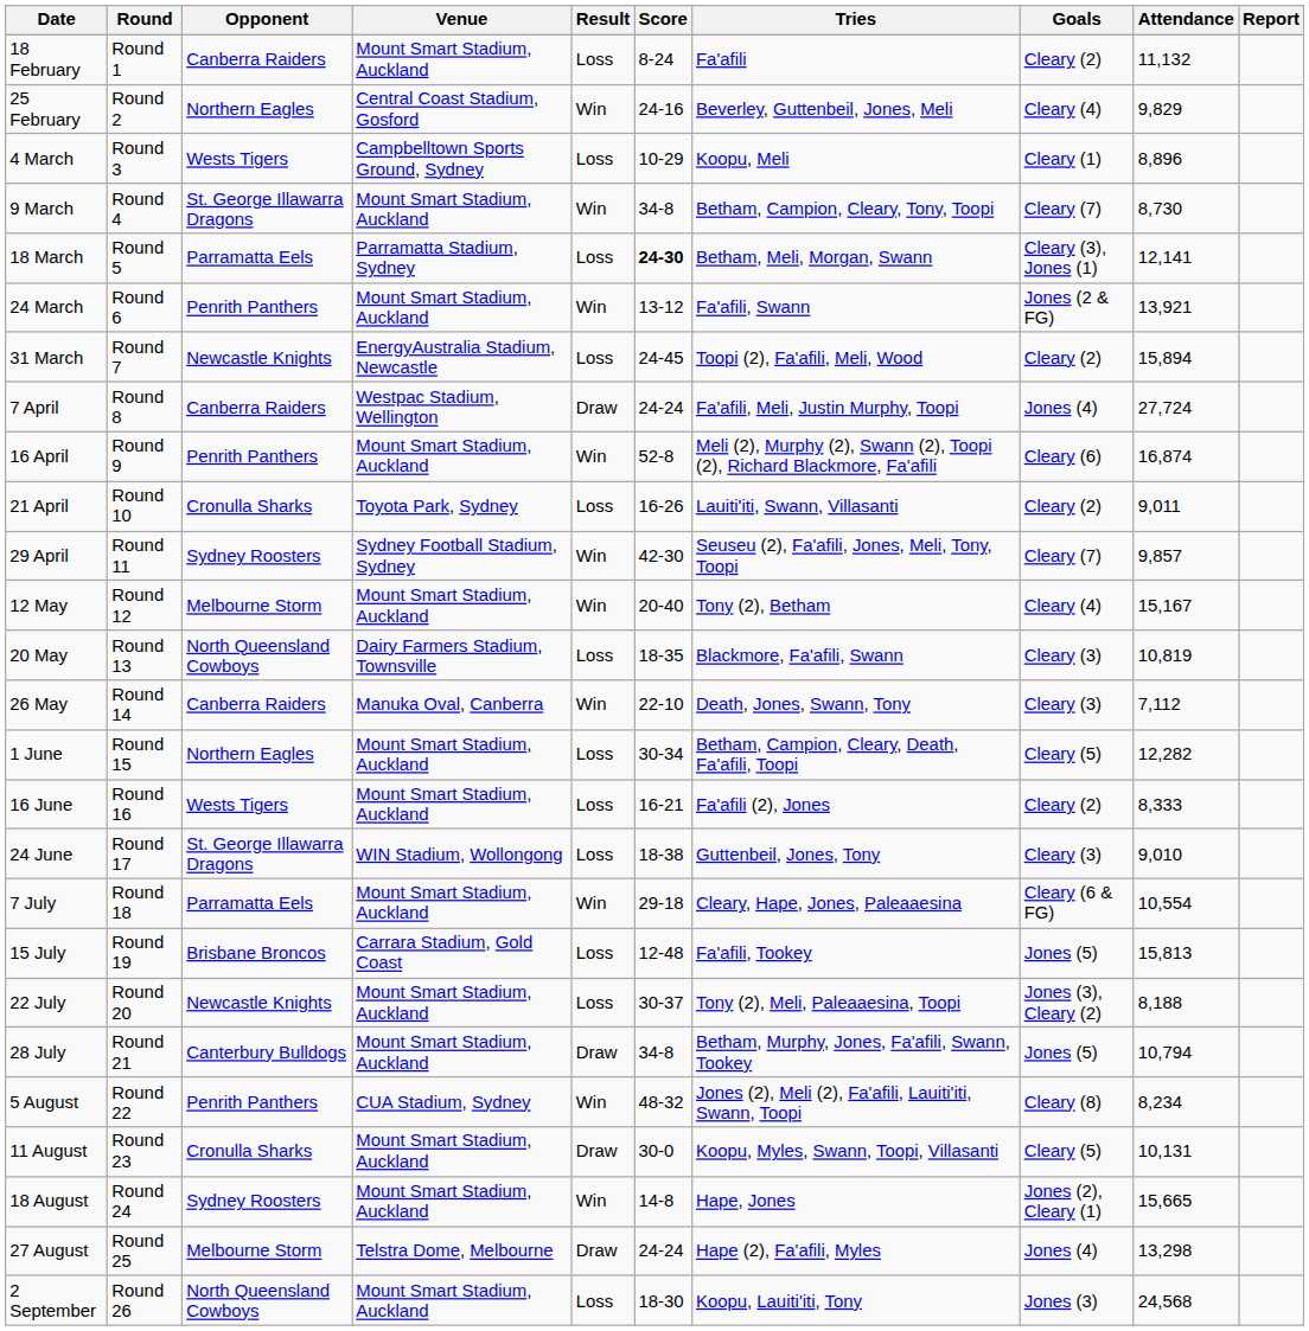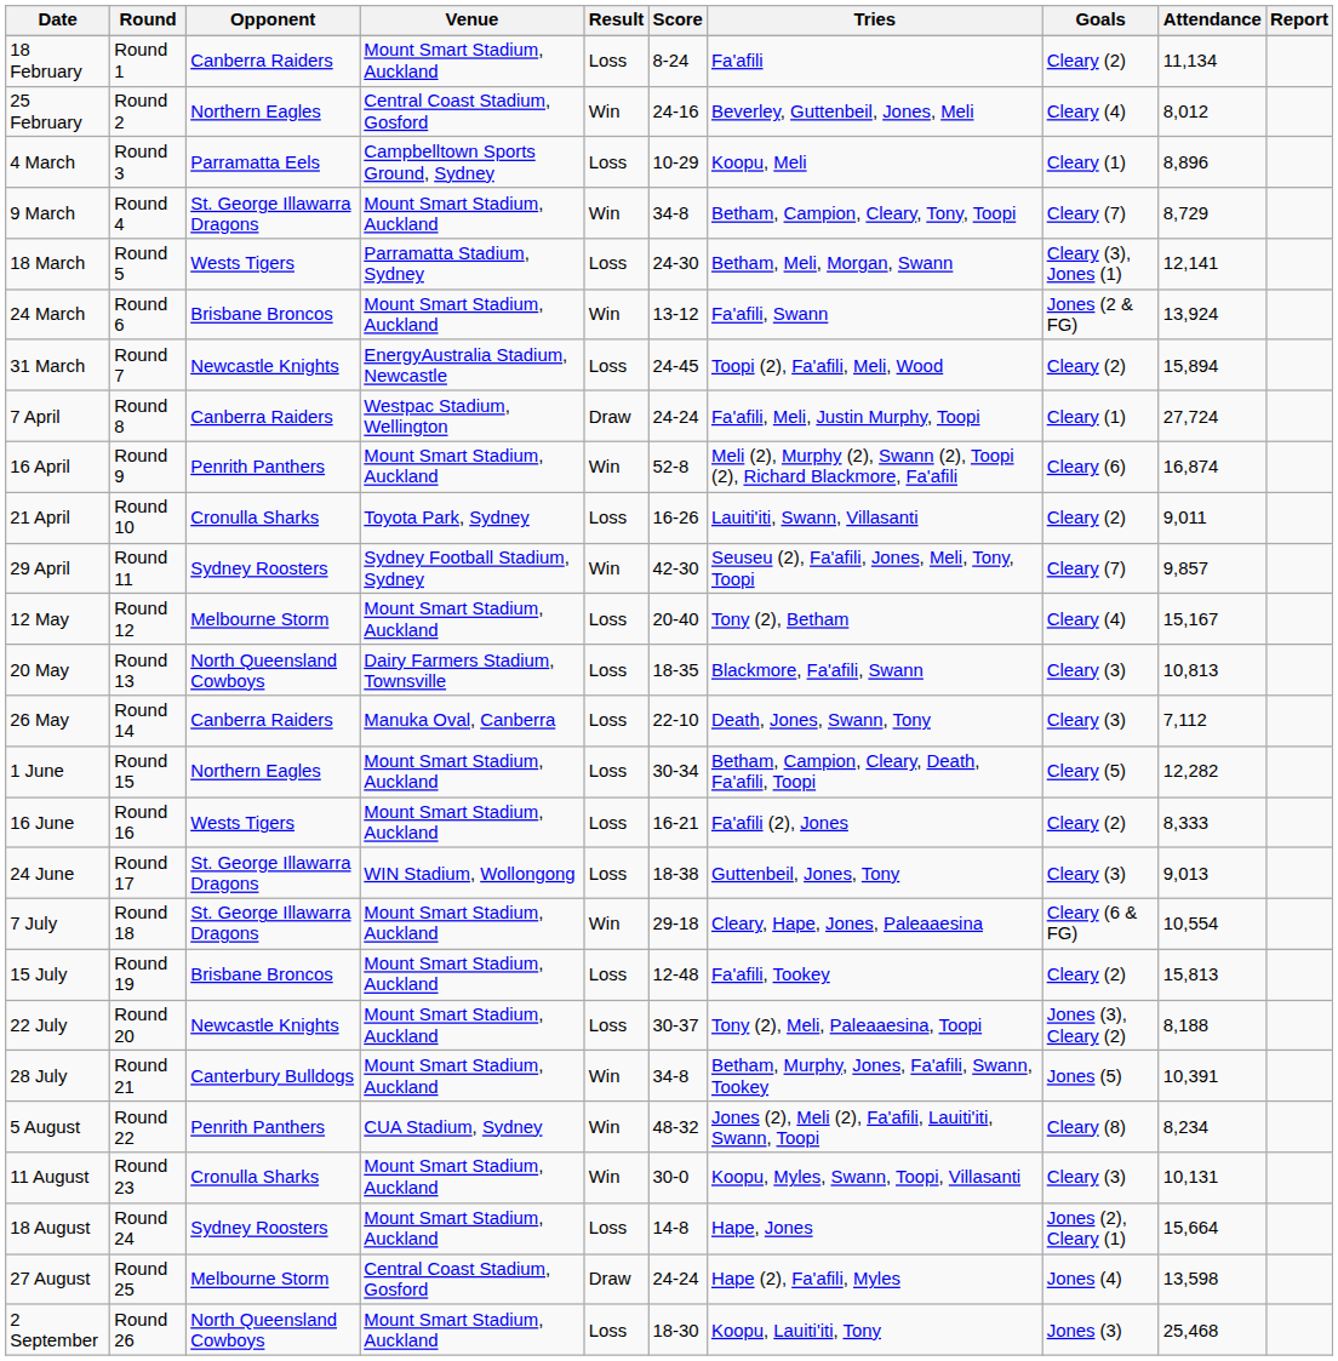 <table class="wikitable" style="font-size:75%;" width="100%">
 <tr>
 <th>Date</th>
 <th>Round</th>
 <th>Opponent</th>
 <th>Venue</th>
 <th>Result</th>
 <th>Score</th>
 <th>Tries</th>
 <th>Goals</th>
 <th>Attendance</th>
 <th>Report</th>
 </tr>
 <tr>
 </tr>
 <tr>
 <td>18 February</td>
 <td>Round 1</td>
 <td> <a href='#'>Canberra Raiders</a></td>
 <td><a href='#'>Mount Smart Stadium</a>, <a href='#'>Auckland</a></td>
 <td>Loss</td>
 <td>8-24</td>
 <td><a href='#'>Fa'afili</a></td>
 <td><a href='#'>Cleary</a> (2)</td>
-<td>11,132</td>
+<td>11,134</td>
 <td></td>
 </tr>
 <tr>
 <td>25 February</td>
 <td>Round 2</td>
 <td> <a href='#'>Northern Eagles</a></td>
 <td><a href='#'>Central Coast Stadium</a>, <a href='#'>Gosford</a></td>
 <td>Win</td>
 <td>24-16</td>
 <td><a href='#'>Beverley</a>, <a href='#'>Guttenbeil</a>, <a href='#'>Jones</a>, <a href='#'>Meli</a></td>
 <td><a href='#'>Cleary</a> (4)</td>
-<td>9,829</td>
+<td>8,012</td>
 <td></td>
 </tr>
 <tr>
 <td>4 March</td>
 <td>Round 3</td>
-<td> <a href='#'>Wests Tigers</a></td>
+<td> <a href='#'>Parramatta Eels</a></td>
 <td><a href='#'>Campbelltown Sports Ground</a>, <a href='#'>Sydney</a></td>
 <td>Loss</td>
 <td>10-29</td>
 <td><a href='#'>Koopu</a>, <a href='#'>Meli</a></td>
 <td><a href='#'>Cleary</a> (1)</td>
 <td>8,896</td>
 <td></td>
 </tr>
 <tr>
 <td>9 March</td>
 <td>Round 4</td>
 <td> <a href='#'>St. George Illawarra Dragons</a></td>
 <td><a href='#'>Mount Smart Stadium</a>, <a href='#'>Auckland</a></td>
 <td>Win</td>
 <td>34-8</td>
 <td><a href='#'>Betham</a>, <a href='#'>Campion</a>, <a href='#'>Cleary</a>, <a href='#'>Tony</a>, <a href='#'>Toopi</a></td>
 <td><a href='#'>Cleary</a> (7)</td>
-<td>8,730</td>
+<td>8,729</td>
 <td></td>
 </tr>
 <tr>
 <td>18 March</td>
 <td>Round 5</td>
-<td> <a href='#'>Parramatta Eels</a></td>
+<td> <a href='#'>Wests Tigers</a></td>
 <td><a href='#'>Parramatta Stadium</a>, <a href='#'>Sydney</a></td>
 <td>Loss</td>
-<td><strong>24-30</strong></td>
+<td>24-30</td>
 <td><a href='#'>Betham</a>, <a href='#'>Meli</a>, <a href='#'>Morgan</a>, <a href='#'>Swann</a></td>
 <td><a href='#'>Cleary</a> (3), <a href='#'>Jones</a> (1)</td>
 <td>12,141</td>
 <td></td>
 </tr>
 <tr>
 <td>24 March</td>
 <td>Round 6</td>
-<td> <a href='#'>Penrith Panthers</a></td>
+<td> <a href='#'>Brisbane Broncos</a></td>
 <td><a href='#'>Mount Smart Stadium</a>, <a href='#'>Auckland</a></td>
 <td>Win</td>
 <td>13-12</td>
 <td><a href='#'>Fa'afili</a>, <a href='#'>Swann</a></td>
 <td><a href='#'>Jones</a> (2 & FG)</td>
-<td>13,921</td>
+<td>13,924</td>
 <td></td>
 </tr>
 <tr>
 <td>31 March</td>
 <td>Round 7</td>
 <td> <a href='#'>Newcastle Knights</a></td>
 <td><a href='#'>EnergyAustralia Stadium</a>, <a href='#'>Newcastle</a></td>
 <td>Loss</td>
 <td>24-45</td>
 <td><a href='#'>Toopi</a> (2), <a href='#'>Fa'afili</a>, <a href='#'>Meli</a>, <a href='#'>Wood</a></td>
 <td><a href='#'>Cleary</a> (2)</td>
 <td>15,894</td>
 <td></td>
 </tr>
 <tr>
 <td>7 April</td>
 <td>Round 8</td>
 <td> <a href='#'>Canberra Raiders</a></td>
 <td><a href='#'>Westpac Stadium</a>, <a href='#'>Wellington</a></td>
 <td>Draw</td>
 <td>24-24</td>
 <td><a href='#'>Fa'afili</a>, <a href='#'>Meli</a>, <a href='#'>Justin Murphy</a>, <a href='#'>Toopi</a></td>
-<td><a href='#'>Jones</a> (4)</td>
+<td><a href='#'>Cleary</a> (1)</td>
 <td>27,724</td>
 <td></td>
 </tr>
 <tr>
 <td>16 April</td>
 <td>Round 9</td>
 <td> <a href='#'>Penrith Panthers</a></td>
 <td><a href='#'>Mount Smart Stadium</a>, <a href='#'>Auckland</a></td>
 <td>Win</td>
 <td>52-8</td>
 <td><a href='#'>Meli</a> (2), <a href='#'>Murphy</a> (2), <a href='#'>Swann</a> (2), <a href='#'>Toopi</a> (2), <a href='#'>Richard Blackmore</a>, <a href='#'>Fa'afili</a></td>
 <td><a href='#'>Cleary</a> (6)</td>
 <td>16,874</td>
 <td></td>
 </tr>
 <tr>
 <td>21 April</td>
 <td>Round 10</td>
 <td> <a href='#'>Cronulla Sharks</a></td>
 <td><a href='#'>Toyota Park</a>, <a href='#'>Sydney</a></td>
 <td>Loss</td>
 <td>16-26</td>
 <td><a href='#'>Lauiti'iti</a>, <a href='#'>Swann</a>, <a href='#'>Villasanti</a></td>
 <td><a href='#'>Cleary</a> (2)</td>
 <td>9,011</td>
 <td></td>
 </tr>
 <tr>
 <td>29 April</td>
 <td>Round 11</td>
 <td> <a href='#'>Sydney Roosters</a></td>
 <td><a href='#'>Sydney Football Stadium</a>, <a href='#'>Sydney</a></td>
 <td>Win</td>
 <td>42-30</td>
 <td><a href='#'>Seuseu</a> (2), <a href='#'>Fa'afili</a>, <a href='#'>Jones</a>, <a href='#'>Meli</a>, <a href='#'>Tony</a>, <a href='#'>Toopi</a></td>
 <td><a href='#'>Cleary</a> (7)</td>
 <td>9,857</td>
 <td></td>
 </tr>
 <tr>
 <td>12 May</td>
 <td>Round 12</td>
 <td> <a href='#'>Melbourne Storm</a></td>
 <td><a href='#'>Mount Smart Stadium</a>, <a href='#'>Auckland</a></td>
-<td>Win</td>
+<td>Loss</td>
 <td>20-40</td>
 <td><a href='#'>Tony</a> (2), <a href='#'>Betham</a></td>
 <td><a href='#'>Cleary</a> (4)</td>
 <td>15,167</td>
 <td></td>
 </tr>
 <tr>
 <td>20 May</td>
 <td>Round 13</td>
 <td> <a href='#'>North Queensland Cowboys</a></td>
 <td><a href='#'>Dairy Farmers Stadium</a>, <a href='#'>Townsville</a></td>
 <td>Loss</td>
 <td>18-35</td>
 <td><a href='#'>Blackmore</a>, <a href='#'>Fa'afili</a>, <a href='#'>Swann</a></td>
 <td><a href='#'>Cleary</a> (3)</td>
-<td>10,819</td>
+<td>10,813</td>
 <td></td>
 </tr>
 <tr>
 <td>26 May</td>
 <td>Round 14</td>
 <td> <a href='#'>Canberra Raiders</a></td>
 <td><a href='#'>Manuka Oval</a>, <a href='#'>Canberra</a></td>
-<td>Win</td>
+<td>Loss</td>
 <td>22-10</td>
 <td><a href='#'>Death</a>, <a href='#'>Jones</a>, <a href='#'>Swann</a>, <a href='#'>Tony</a></td>
 <td><a href='#'>Cleary</a> (3)</td>
 <td>7,112</td>
 <td></td>
 </tr>
 <tr>
 <td>1 June</td>
 <td>Round 15</td>
 <td> <a href='#'>Northern Eagles</a></td>
 <td><a href='#'>Mount Smart Stadium</a>, <a href='#'>Auckland</a></td>
 <td>Loss</td>
 <td>30-34</td>
 <td><a href='#'>Betham</a>, <a href='#'>Campion</a>, <a href='#'>Cleary</a>, <a href='#'>Death</a>, <a href='#'>Fa'afili</a>, <a href='#'>Toopi</a></td>
 <td><a href='#'>Cleary</a> (5)</td>
 <td>12,282</td>
 <td></td>
 </tr>
 <tr>
 <td>16 June</td>
 <td>Round 16</td>
 <td> <a href='#'>Wests Tigers</a></td>
 <td><a href='#'>Mount Smart Stadium</a>, <a href='#'>Auckland</a></td>
 <td>Loss</td>
 <td>16-21</td>
 <td><a href='#'>Fa'afili</a> (2), <a href='#'>Jones</a></td>
 <td><a href='#'>Cleary</a> (2)</td>
 <td>8,333</td>
 <td></td>
 </tr>
 <tr>
 <td>24 June</td>
 <td>Round 17</td>
 <td> <a href='#'>St. George Illawarra Dragons</a></td>
 <td><a href='#'>WIN Stadium</a>, <a href='#'>Wollongong</a></td>
 <td>Loss</td>
 <td>18-38</td>
 <td><a href='#'>Guttenbeil</a>, <a href='#'>Jones</a>, <a href='#'>Tony</a></td>
 <td><a href='#'>Cleary</a> (3)</td>
-<td>9,010</td>
+<td>9,013</td>
 <td></td>
 </tr>
 <tr>
 <td>7 July</td>
 <td>Round 18</td>
-<td> <a href='#'>Parramatta Eels</a></td>
+<td> <a href='#'>St. George Illawarra Dragons</a></td>
 <td><a href='#'>Mount Smart Stadium</a>, <a href='#'>Auckland</a></td>
 <td>Win</td>
 <td>29-18</td>
 <td><a href='#'>Cleary</a>, <a href='#'>Hape</a>, <a href='#'>Jones</a>, <a href='#'>Paleaaesina</a></td>
 <td><a href='#'>Cleary</a> (6 & FG)</td>
 <td>10,554</td>
 <td></td>
 </tr>
 <tr>
 <td>15 July</td>
 <td>Round 19</td>
 <td> <a href='#'>Brisbane Broncos</a></td>
-<td><a href='#'>Carrara Stadium</a>, <a href='#'>Gold Coast</a></td>
+<td><a href='#'>Mount Smart Stadium</a>, <a href='#'>Auckland</a></td>
 <td>Loss</td>
 <td>12-48</td>
 <td><a href='#'>Fa'afili</a>, <a href='#'>Tookey</a></td>
-<td><a href='#'>Jones</a> (5)</td>
+<td><a href='#'>Cleary</a> (2)</td>
 <td>15,813</td>
 <td></td>
 </tr>
 <tr>
 <td>22 July</td>
 <td>Round 20</td>
 <td> <a href='#'>Newcastle Knights</a></td>
 <td><a href='#'>Mount Smart Stadium</a>, <a href='#'>Auckland</a></td>
 <td>Loss</td>
 <td>30-37</td>
 <td><a href='#'>Tony</a> (2), <a href='#'>Meli</a>, <a href='#'>Paleaaesina</a>, <a href='#'>Toopi</a></td>
 <td><a href='#'>Jones</a> (3), <a href='#'>Cleary</a> (2)</td>
 <td>8,188</td>
 <td></td>
 </tr>
 <tr>
 <td>28 July</td>
 <td>Round 21</td>
 <td> <a href='#'>Canterbury Bulldogs</a></td>
 <td><a href='#'>Mount Smart Stadium</a>, <a href='#'>Auckland</a></td>
-<td>Draw</td>
+<td>Win</td>
 <td>34-8</td>
 <td><a href='#'>Betham</a>, <a href='#'>Murphy</a>, <a href='#'>Jones</a>, <a href='#'>Fa'afili</a>, <a href='#'>Swann</a>, <a href='#'>Tookey</a></td>
 <td><a href='#'>Jones</a> (5)</td>
-<td>10,794</td>
+<td>10,391</td>
 <td></td>
 </tr>
 <tr>
 <td>5 August</td>
 <td>Round 22</td>
 <td> <a href='#'>Penrith Panthers</a></td>
 <td><a href='#'>CUA Stadium</a>, <a href='#'>Sydney</a></td>
 <td>Win</td>
 <td>48-32</td>
 <td><a href='#'>Jones</a> (2), <a href='#'>Meli</a> (2), <a href='#'>Fa'afili</a>, <a href='#'>Lauiti'iti</a>, <a href='#'>Swann</a>, <a href='#'>Toopi</a></td>
 <td><a href='#'>Cleary</a> (8)</td>
 <td>8,234</td>
 <td></td>
 </tr>
 <tr>
 <td>11 August</td>
 <td>Round 23</td>
 <td> <a href='#'>Cronulla Sharks</a></td>
 <td><a href='#'>Mount Smart Stadium</a>, <a href='#'>Auckland</a></td>
-<td>Draw</td>
+<td>Win</td>
 <td>30-0</td>
 <td><a href='#'>Koopu</a>, <a href='#'>Myles</a>, <a href='#'>Swann</a>, <a href='#'>Toopi</a>, <a href='#'>Villasanti</a></td>
-<td><a href='#'>Cleary</a> (5)</td>
+<td><a href='#'>Cleary</a> (3)</td>
 <td>10,131</td>
 <td></td>
 </tr>
 <tr>
 <td>18 August</td>
 <td>Round 24</td>
 <td> <a href='#'>Sydney Roosters</a></td>
 <td><a href='#'>Mount Smart Stadium</a>, <a href='#'>Auckland</a></td>
-<td>Win</td>
+<td>Loss</td>
 <td>14-8</td>
 <td><a href='#'>Hape</a>, <a href='#'>Jones</a></td>
 <td><a href='#'>Jones</a> (2), <a href='#'>Cleary</a> (1)</td>
-<td>15,665</td>
+<td>15,664</td>
 <td></td>
 </tr>
 <tr>
 <td>27 August</td>
 <td>Round 25</td>
 <td> <a href='#'>Melbourne Storm</a></td>
-<td><a href='#'>Telstra Dome</a>, <a href='#'>Melbourne</a></td>
+<td><a href='#'>Central Coast Stadium</a>, <a href='#'>Gosford</a></td>
 <td>Draw</td>
 <td>24-24</td>
 <td><a href='#'>Hape</a> (2), <a href='#'>Fa'afili</a>, <a href='#'>Myles</a></td>
 <td><a href='#'>Jones</a> (4)</td>
-<td>13,298</td>
+<td>13,598</td>
 <td></td>
 </tr>
 <tr>
 <td>2 September</td>
 <td>Round 26</td>
 <td> <a href='#'>North Queensland Cowboys</a></td>
 <td><a href='#'>Mount Smart Stadium</a>, <a href='#'>Auckland</a></td>
 <td>Loss</td>
 <td>18-30</td>
 <td><a href='#'>Koopu</a>, <a href='#'>Lauiti'iti</a>, <a href='#'>Tony</a></td>
 <td><a href='#'>Jones</a> (3)</td>
-<td>24,568</td>
+<td>25,468</td>
 <td></td>
 </tr>
 </table>
